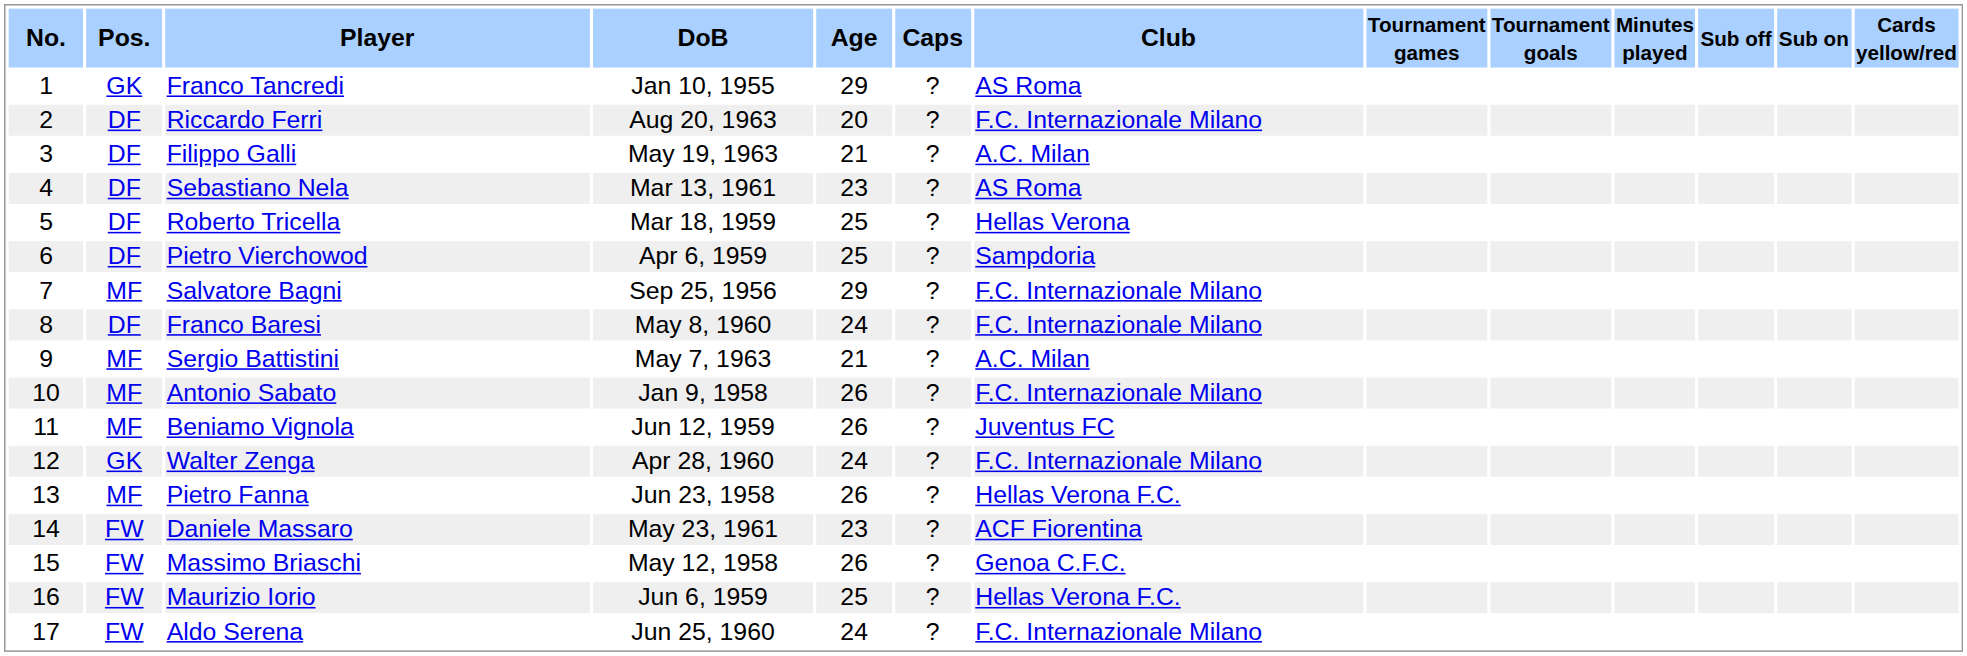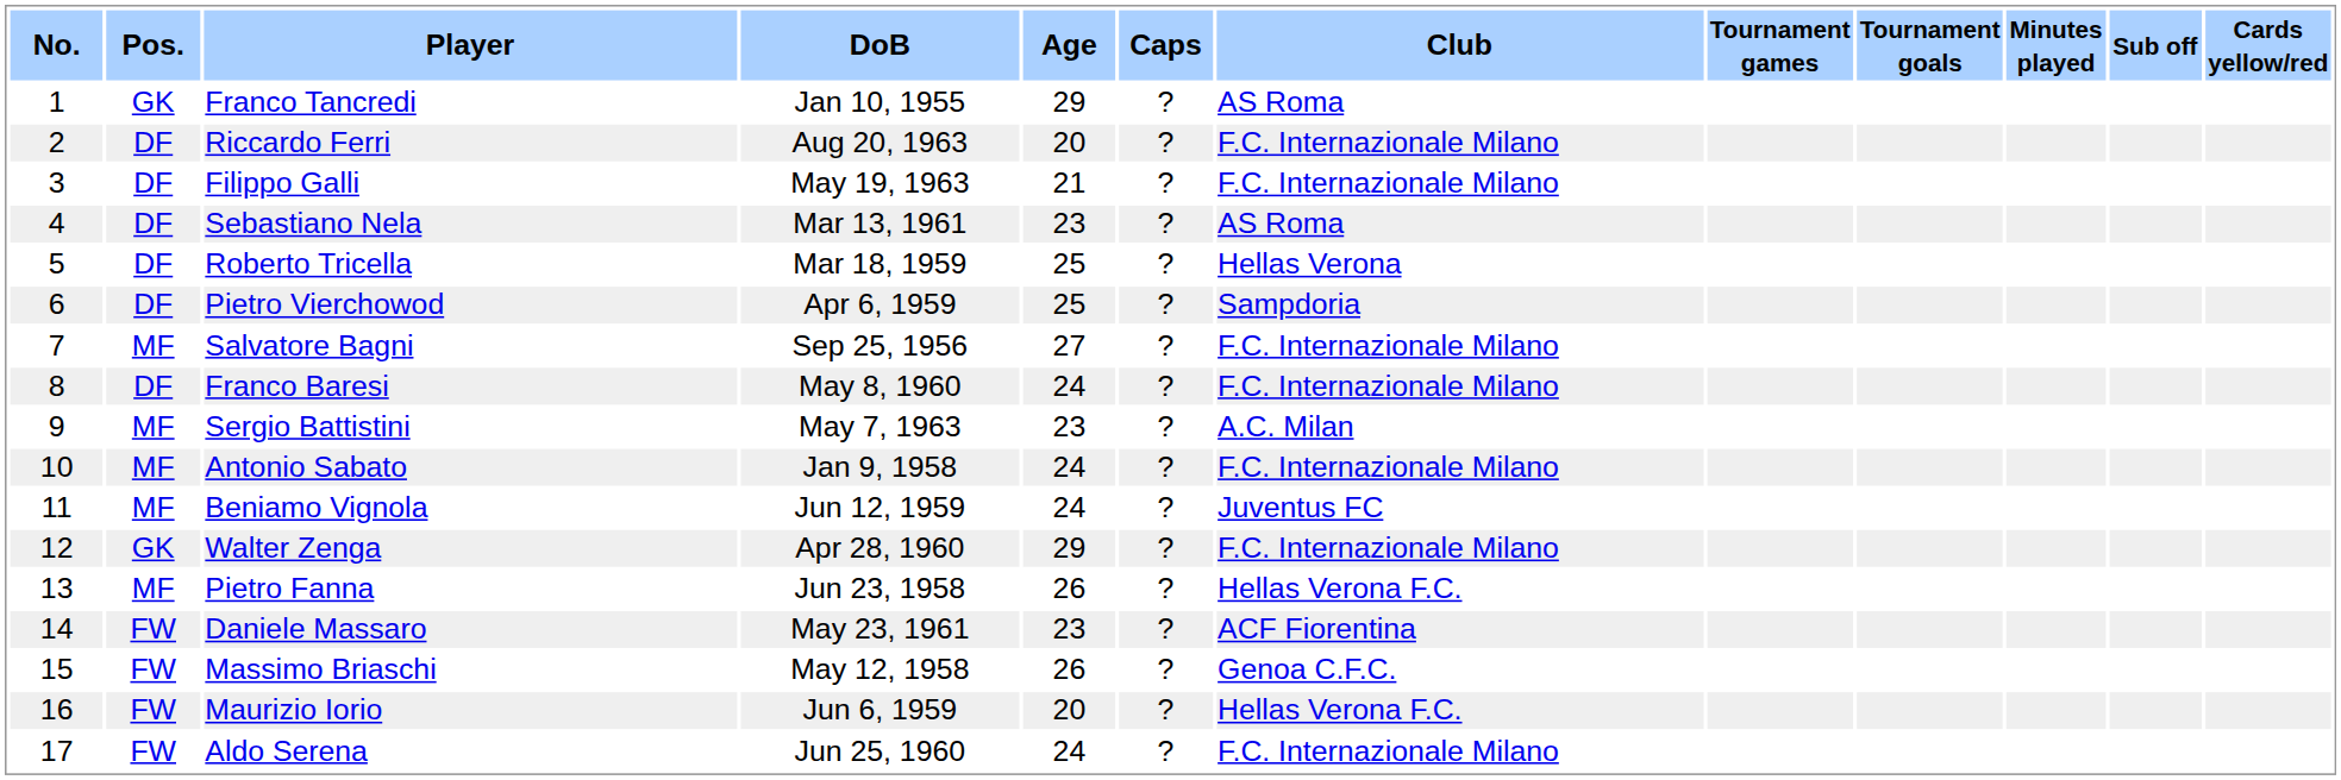 <table border="0" width="100%" style="border: 1px solid #999; background-color:#FFFFFF; text-align:center">
 <tr align="center" bgcolor="#AAD0FF">
 <th width=4%>No.</th>
 <th width=4%>Pos.</th>
 <th width=23%>Player</th>
 <th width=12%>DoB</th>
 <th width=4%>Age</th>
 <th width=4%>Caps</th>
 <th width=21%>Club</th>
 <th width=6%><small>Tournament<br>games</small></th>
 <th width=6%><small>Tournament<br>goals</small></th>
 <th width=4%><small>Minutes<br>played</small></th>
 <th width=4%><small>Sub off</small></th>
-<th width=4%><small>Sub on</small></th>
 <th width=4%><small>Cards<br>yellow/red</small></th>
 </tr>
 <tr>
 <td>1</td>
 <td><a href='#'>GK</a></td>
 <td align="left"><a href='#'>Franco Tancredi</a></td>
 <td>Jan 10, 1955</td>
 <td>29</td>
 <td>?</td>
 <td align="left"> <a href='#'>AS Roma</a></td>
-<td></td>
 <td></td>
 <td></td>
 <td></td>
 <td></td>
 <td></td>
 </tr>
 <tr bgcolor="#EFEFEF">
 <td>2</td>
 <td><a href='#'>DF</a></td>
 <td align="left"><a href='#'>Riccardo Ferri</a></td>
 <td>Aug 20, 1963</td>
 <td>20</td>
 <td>?</td>
 <td align="left"> <a href='#'>F.C. Internazionale Milano</a></td>
 <td></td>
 <td></td>
 <td></td>
 <td></td>
 <td></td>
-<td></td>
 </tr>
 <tr>
 <td>3</td>
 <td><a href='#'>DF</a></td>
 <td align="left"><a href='#'>Filippo Galli</a></td>
 <td>May 19, 1963</td>
 <td>21</td>
 <td>?</td>
-<td align="left"> <a href='#'>A.C. Milan</a></td>
-<td></td>
+<td align="left"> <a href='#'>F.C. Internazionale Milano</a></td>
 <td></td>
 <td></td>
 <td></td>
 <td></td>
 <td></td>
 </tr>
 <tr bgcolor="#EFEFEF">
 <td>4</td>
 <td><a href='#'>DF</a></td>
 <td align="left"><a href='#'>Sebastiano Nela</a></td>
 <td>Mar 13, 1961</td>
 <td>23</td>
 <td>?</td>
 <td align="left"> <a href='#'>AS Roma</a></td>
 <td></td>
 <td></td>
 <td></td>
 <td></td>
 <td></td>
-<td></td>
 </tr>
 <tr>
 <td>5</td>
 <td><a href='#'>DF</a></td>
 <td align="left"><a href='#'>Roberto Tricella</a></td>
 <td>Mar 18, 1959</td>
 <td>25</td>
 <td>?</td>
 <td align="left"> <a href='#'>Hellas Verona</a></td>
-<td></td>
 <td></td>
 <td></td>
 <td></td>
 <td></td>
 <td></td>
 </tr>
 <tr bgcolor="#EFEFEF">
 <td>6</td>
 <td><a href='#'>DF</a></td>
 <td align="left"><a href='#'>Pietro Vierchowod</a></td>
 <td>Apr 6, 1959</td>
 <td>25</td>
 <td>?</td>
 <td align="left"> <a href='#'>Sampdoria</a></td>
 <td></td>
 <td></td>
 <td></td>
 <td></td>
 <td></td>
-<td></td>
 </tr>
 <tr>
 <td>7</td>
 <td><a href='#'>MF</a></td>
 <td align="left"><a href='#'>Salvatore Bagni</a></td>
 <td>Sep 25, 1956</td>
-<td>29</td>
+<td>27</td>
 <td>?</td>
 <td align="left"> <a href='#'>F.C. Internazionale Milano</a></td>
-<td></td>
 <td></td>
 <td></td>
 <td></td>
 <td></td>
 <td></td>
 </tr>
 <tr bgcolor="#EFEFEF">
 <td>8</td>
 <td><a href='#'>DF</a></td>
 <td align="left"><a href='#'>Franco Baresi</a></td>
 <td>May 8, 1960</td>
 <td>24</td>
 <td>?</td>
 <td align="left"> <a href='#'>F.C. Internazionale Milano</a></td>
 <td></td>
 <td></td>
 <td></td>
 <td></td>
 <td></td>
-<td></td>
 </tr>
 <tr>
 <td>9</td>
 <td><a href='#'>MF</a></td>
 <td align="left"><a href='#'>Sergio Battistini</a></td>
 <td>May 7, 1963</td>
-<td>21</td>
+<td>23</td>
 <td>?</td>
 <td align="left"> <a href='#'>A.C. Milan</a></td>
-<td></td>
 <td></td>
 <td></td>
 <td></td>
 <td></td>
 <td></td>
 </tr>
 <tr bgcolor="#EFEFEF">
 <td>10</td>
 <td><a href='#'>MF</a></td>
 <td align="left"><a href='#'>Antonio Sabato</a></td>
 <td>Jan 9, 1958</td>
-<td>26</td>
+<td>24</td>
 <td>?</td>
 <td align="left"> <a href='#'>F.C. Internazionale Milano</a></td>
-<td></td>
 <td></td>
 <td></td>
 <td></td>
 <td></td>
 <td></td>
 </tr>
 <tr>
 <td>11</td>
 <td><a href='#'>MF</a></td>
 <td align="left"><a href='#'>Beniamo Vignola</a></td>
 <td>Jun 12, 1959</td>
-<td>26</td>
+<td>24</td>
 <td>?</td>
 <td align="left"> <a href='#'>Juventus FC</a></td>
-<td></td>
 <td></td>
 <td></td>
 <td></td>
 <td></td>
 <td></td>
 </tr>
 <tr bgcolor="#EFEFEF">
 <td>12</td>
 <td><a href='#'>GK</a></td>
 <td align="left"><a href='#'>Walter Zenga</a></td>
 <td>Apr 28, 1960</td>
-<td>24</td>
+<td>29</td>
 <td>?</td>
 <td align="left"> <a href='#'>F.C. Internazionale Milano</a></td>
-<td></td>
 <td></td>
 <td></td>
 <td></td>
 <td></td>
 <td></td>
 </tr>
 <tr>
 <td>13</td>
 <td><a href='#'>MF</a></td>
 <td align="left"><a href='#'>Pietro Fanna</a></td>
 <td>Jun 23, 1958</td>
 <td>26</td>
 <td>?</td>
 <td align="left"> <a href='#'>Hellas Verona F.C.</a></td>
 <td></td>
 <td></td>
 <td></td>
 <td></td>
 <td></td>
-<td></td>
 </tr>
 <tr bgcolor="#EFEFEF">
 <td>14</td>
 <td><a href='#'>FW</a></td>
 <td align="left"><a href='#'>Daniele Massaro</a></td>
 <td>May 23, 1961</td>
 <td>23</td>
 <td>?</td>
 <td align="left"> <a href='#'>ACF Fiorentina</a></td>
-<td></td>
 <td></td>
 <td></td>
 <td></td>
 <td></td>
 <td></td>
 </tr>
 <tr>
 <td>15</td>
 <td><a href='#'>FW</a></td>
 <td align="left"><a href='#'>Massimo Briaschi</a></td>
 <td>May 12, 1958</td>
 <td>26</td>
 <td>?</td>
 <td align="left"> <a href='#'>Genoa C.F.C.</a></td>
 <td></td>
 <td></td>
 <td></td>
 <td></td>
 <td></td>
-<td></td>
 </tr>
 <tr bgcolor="#EFEFEF">
 <td>16</td>
 <td><a href='#'>FW</a></td>
 <td align="left"><a href='#'>Maurizio Iorio</a></td>
 <td>Jun 6, 1959</td>
-<td>25</td>
+<td>20</td>
 <td>?</td>
 <td align="left"> <a href='#'>Hellas Verona F.C.</a></td>
-<td></td>
 <td></td>
 <td></td>
 <td></td>
 <td></td>
 <td></td>
 </tr>
 <tr>
 <td>17</td>
 <td><a href='#'>FW</a></td>
 <td align="left"><a href='#'>Aldo Serena</a></td>
 <td>Jun 25, 1960</td>
 <td>24</td>
 <td>?</td>
 <td align="left"> <a href='#'>F.C. Internazionale Milano</a></td>
 <td></td>
 <td></td>
 <td></td>
 <td></td>
 <td></td>
-<td></td>
 </tr>
 </table>
